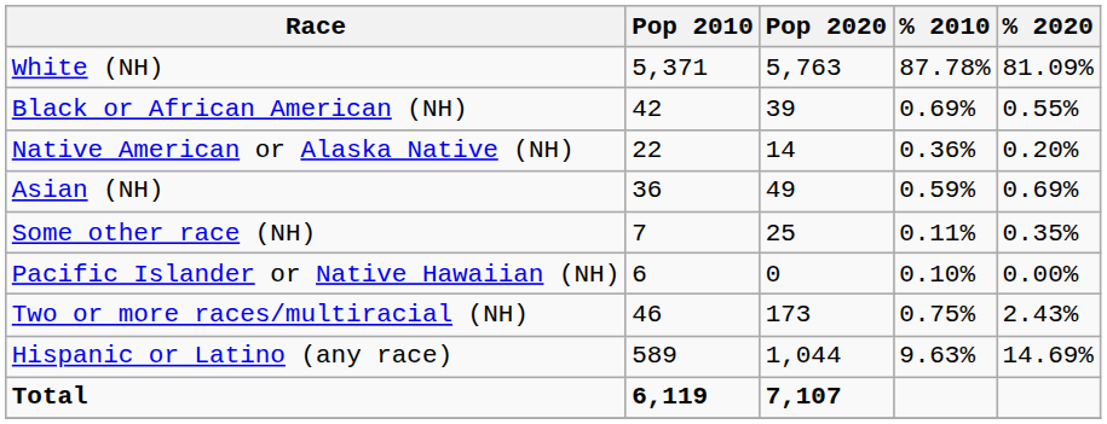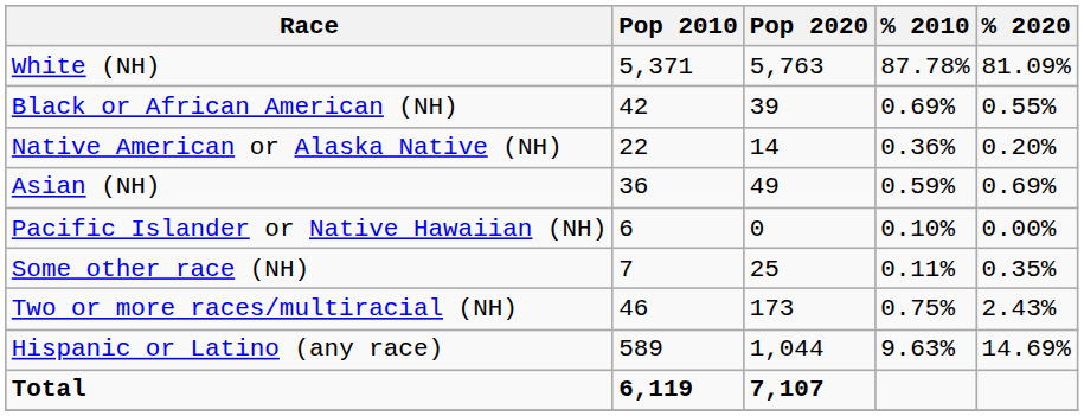 <table class="wikitable">
 <tr>
 <th>Race</th>
 <th>Pop 2010</th>
 <th>Pop 2020</th>
 <th>% 2010</th>
 <th>% 2020</th>
 </tr>
 <tr>
 <td><a href='#'>White</a> (NH)</td>
 <td>5,371</td>
 <td>5,763</td>
 <td>87.78%</td>
 <td>81.09%</td>
 </tr>
 <tr>
 <td><a href='#'>Black or African American</a> (NH)</td>
 <td>42</td>
 <td>39</td>
 <td>0.69%</td>
 <td>0.55%</td>
 </tr>
 <tr>
 <td><a href='#'>Native American</a> or <a href='#'>Alaska Native</a> (NH)</td>
 <td>22</td>
 <td>14</td>
 <td>0.36%</td>
 <td>0.20%</td>
 </tr>
 <tr>
 <td><a href='#'>Asian</a> (NH)</td>
 <td>36</td>
 <td>49</td>
 <td>0.59%</td>
 <td>0.69%</td>
 </tr>
 <tr>
+<td><a href='#'>Pacific Islander</a> or <a href='#'>Native Hawaiian</a> (NH)</td>
+<td>6</td>
+<td>0</td>
+<td>0.10%</td>
+<td>0.00%</td>
+</tr>
+<tr>
 <td><a href='#'>Some other race</a> (NH)</td>
 <td>7</td>
 <td>25</td>
 <td>0.11%</td>
 <td>0.35%</td>
-</tr>
-<tr>
-<td><a href='#'>Pacific Islander</a> or <a href='#'>Native Hawaiian</a> (NH)</td>
-<td>6</td>
-<td>0</td>
-<td>0.10%</td>
-<td>0.00%</td>
 </tr>
 <tr>
 <td><a href='#'>Two or more races/multiracial</a> (NH)</td>
 <td>46</td>
 <td>173</td>
 <td>0.75%</td>
 <td>2.43%</td>
 </tr>
 <tr>
 <td><a href='#'>Hispanic or Latino</a> (any race)</td>
 <td>589</td>
 <td>1,044</td>
 <td>9.63%</td>
 <td>14.69%</td>
 </tr>
 <tr>
 <td><strong>Total</strong></td>
 <td><strong>6,119</strong></td>
 <td><strong>7,107</strong></td>
 <td></td>
 <td></td>
 </tr>
 <tr>
 </tr>
 </table>
